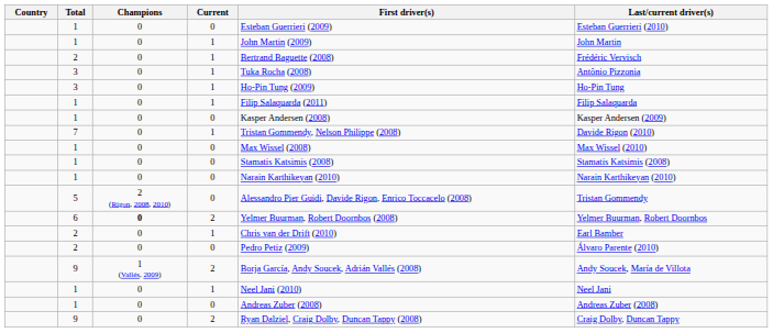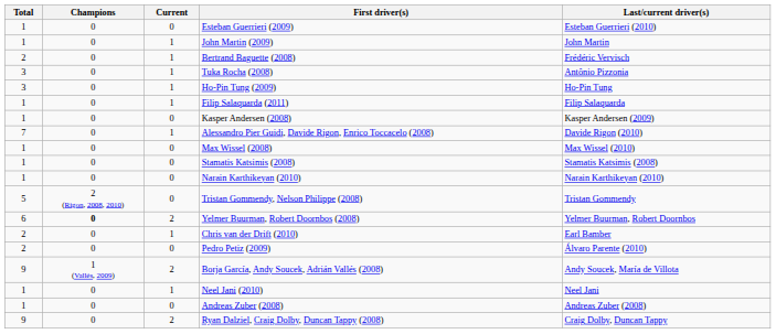 <table class="wikitable sortable" style="font-size: 85%" width="90%">
 <tr>
-<th>Country</th>
 <th>Total</th>
 <th>Champions</th>
 <th>Current</th>
 <th>First driver(s)</th>
 <th>Last/current driver(s)</th>
 </tr>
 <tr align="center">
-<td align="left"></td>
 <td>1</td>
 <td>0</td>
 <td>0</td>
 <td align="left"><a href='#'>Esteban Guerrieri</a> (<a href='#'>2009</a>)</td>
 <td align="left"><a href='#'>Esteban Guerrieri</a> (<a href='#'>2010</a>)</td>
 </tr>
 <tr align="center">
-<td align="left"></td>
 <td>1</td>
 <td>0</td>
 <td>1</td>
 <td align="left"><a href='#'>John Martin</a> (<a href='#'>2009</a>)</td>
 <td align="left"><a href='#'>John Martin</a></td>
 </tr>
 <tr align="center">
-<td align="left"></td>
 <td>2</td>
 <td>0</td>
 <td>1</td>
 <td align="left"><a href='#'>Bertrand Baguette</a> (<a href='#'>2008</a>)</td>
 <td align="left"><a href='#'>Frédéric Vervisch</a></td>
 </tr>
 <tr align="center">
-<td align="left"></td>
 <td>3</td>
 <td>0</td>
 <td>1</td>
 <td align="left"><a href='#'>Tuka Rocha</a> (<a href='#'>2008</a>)</td>
 <td align="left"><a href='#'>Antônio Pizzonia</a></td>
 </tr>
 <tr align="center">
-<td align="left"></td>
 <td>3</td>
 <td>0</td>
 <td>1</td>
 <td align="left"><a href='#'>Ho-Pin Tung</a> (<a href='#'>2009</a>)</td>
 <td align="left"><a href='#'>Ho-Pin Tung</a></td>
 </tr>
 <tr align="center">
-<td align="left"></td>
 <td>1</td>
 <td>0</td>
 <td>1</td>
 <td align="left"><a href='#'>Filip Salaquarda</a> (<a href='#'>2011</a>)</td>
 <td align="left"><a href='#'>Filip Salaquarda</a></td>
 </tr>
 <tr align="center">
-<td align="left"></td>
 <td>1</td>
 <td>0</td>
 <td>0</td>
 <td align="left">Kasper Andersen (<a href='#'>2008</a>)</td>
 <td align="left">Kasper Andersen (<a href='#'>2009</a>)</td>
 </tr>
 <tr align="center">
-<td align="left"></td>
 <td>7</td>
 <td>0</td>
 <td>1</td>
-<td align="left"><a href='#'>Tristan Gommendy</a>, <a href='#'>Nelson Philippe</a> (<a href='#'>2008</a>)</td>
+<td align="left"><a href='#'>Alessandro Pier Guidi</a>, <a href='#'>Davide Rigon</a>, <a href='#'>Enrico Toccacelo</a> (<a href='#'>2008</a>)</td>
 <td align="left"><a href='#'>Davide Rigon</a> (<a href='#'>2010</a>)</td>
 </tr>
 <tr align="center">
-<td align="left"></td>
 <td>1</td>
 <td>0</td>
 <td>0</td>
 <td align="left"><a href='#'>Max Wissel</a> (<a href='#'>2008</a>)</td>
 <td align="left"><a href='#'>Max Wissel</a> (<a href='#'>2010</a>)</td>
 </tr>
 <tr align="center">
-<td align="left"></td>
 <td>1</td>
 <td>0</td>
 <td>0</td>
 <td align="left"><a href='#'>Stamatis Katsimis</a> (<a href='#'>2008</a>)</td>
 <td align="left"><a href='#'>Stamatis Katsimis</a> (<a href='#'>2008</a>)</td>
 </tr>
 <tr align="center">
-<td align="left"></td>
 <td>1</td>
 <td>0</td>
 <td>0</td>
 <td align="left"><a href='#'>Narain Karthikeyan</a> (<a href='#'>2010</a>)</td>
 <td align="left"><a href='#'>Narain Karthikeyan</a> (<a href='#'>2010</a>)</td>
 </tr>
 <tr align="center">
-<td align="left"></td>
 <td>5</td>
 <td>2<br><small>(<a href='#'>Rigon</a>, <a href='#'>2008</a>, <a href='#'>2010</a>)</small></td>
 <td>0</td>
-<td align="left"><a href='#'>Alessandro Pier Guidi</a>, <a href='#'>Davide Rigon</a>, <a href='#'>Enrico Toccacelo</a> (<a href='#'>2008</a>)</td>
+<td align="left"><a href='#'>Tristan Gommendy</a>, <a href='#'>Nelson Philippe</a> (<a href='#'>2008</a>)</td>
 <td align="left"><a href='#'>Tristan Gommendy</a></td>
 </tr>
 <tr align="center">
-<td align="left"></td>
 <td>6</td>
 <td><strong>0</strong></td>
 <td>2</td>
 <td align="left"><a href='#'>Yelmer Buurman</a>, <a href='#'>Robert Doornbos</a> (<a href='#'>2008</a>)</td>
 <td align="left"><a href='#'>Yelmer Buurman</a>, <a href='#'>Robert Doornbos</a></td>
 </tr>
 <tr align="center">
-<td align="left"></td>
 <td>2</td>
 <td>0</td>
 <td>1</td>
 <td align="left"><a href='#'>Chris van der Drift</a> (<a href='#'>2010</a>)</td>
 <td align="left"><a href='#'>Earl Bamber</a></td>
 </tr>
 <tr align="center">
-<td align="left"></td>
 <td>2</td>
 <td>0</td>
 <td>0</td>
 <td align="left"><a href='#'>Pedro Petiz</a> (<a href='#'>2009</a>)</td>
 <td align="left"><a href='#'>Álvaro Parente</a> (<a href='#'>2010</a>)</td>
 </tr>
 <tr align="center">
-<td align="left"></td>
 <td>9</td>
 <td>1<br><small>(<a href='#'>Vallés</a>, <a href='#'>2009</a>)</small></td>
 <td>2</td>
 <td align="left"><a href='#'>Borja García</a>, <a href='#'>Andy Soucek</a>, <a href='#'>Adrián Vallés</a> (<a href='#'>2008</a>)</td>
 <td align="left"><a href='#'>Andy Soucek</a>, <a href='#'>María de Villota</a></td>
 </tr>
 <tr align="center">
-<td align="left"></td>
 <td>1</td>
 <td>0</td>
 <td>1</td>
 <td align="left"><a href='#'>Neel Jani</a> (<a href='#'>2010</a>)</td>
 <td align="left"><a href='#'>Neel Jani</a></td>
 </tr>
 <tr align="center">
-<td align="left"></td>
 <td>1</td>
 <td>0</td>
 <td>0</td>
 <td align="left"><a href='#'>Andreas Zuber</a> (<a href='#'>2008</a>)</td>
 <td align="left"><a href='#'>Andreas Zuber</a> (<a href='#'>2008</a>)</td>
 </tr>
 <tr align="center">
-<td align="left"></td>
 <td>9</td>
 <td>0</td>
 <td>2</td>
 <td align="left"><a href='#'>Ryan Dalziel</a>, <a href='#'>Craig Dolby</a>, <a href='#'>Duncan Tappy</a> (<a href='#'>2008</a>)</td>
 <td align="left"><a href='#'>Craig Dolby</a>, <a href='#'>Duncan Tappy</a></td>
 </tr>
 </table>
